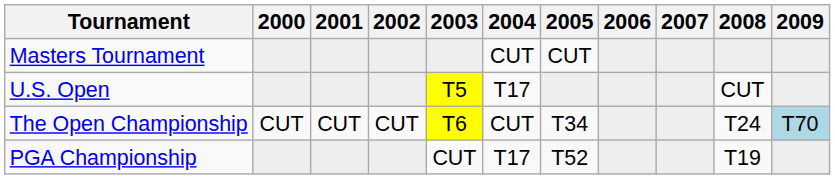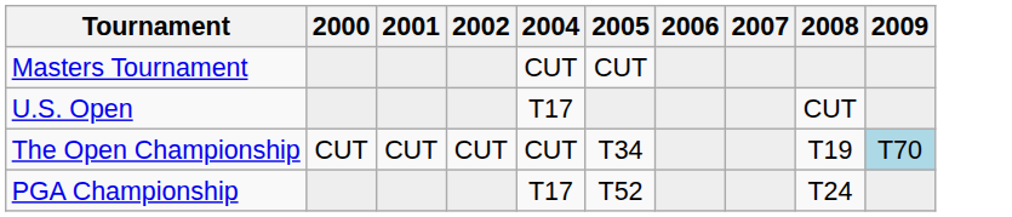 <table class="wikitable" style="font-size:95%;text-align:center;">
 <tr>
 <th>Tournament</th>
 <th>2000</th>
 <th>2001</th>
 <th>2002</th>
-<th>2003</th>
 <th>2004</th>
 <th>2005</th>
 <th>2006</th>
 <th>2007</th>
 <th>2008</th>
 <th>2009</th>
 </tr>
 <tr>
 <td align=left><a href='#'>Masters Tournament</a></td>
-<td style="background:#eeeeee;"></td>
 <td style="background:#eeeeee;"></td>
 <td style="background:#eeeeee;"></td>
 <td style="background:#eeeeee;"></td>
 <td>CUT</td>
 <td>CUT</td>
 <td style="background:#eeeeee;"></td>
 <td style="background:#eeeeee;"></td>
 <td style="background:#eeeeee;"></td>
 <td style="background:#eeeeee;"></td>
 </tr>
 <tr>
 <td align=left><a href='#'>U.S. Open</a></td>
 <td style="background:#eeeeee;"></td>
 <td style="background:#eeeeee;"></td>
 <td style="background:#eeeeee;"></td>
-<td style="background:yellow;">T5</td>
 <td>T17</td>
 <td style="background:#eeeeee;"></td>
 <td style="background:#eeeeee;"></td>
 <td style="background:#eeeeee;"></td>
 <td>CUT</td>
 <td style="background:#eeeeee;"></td>
 </tr>
 <tr>
 <td align=left><a href='#'>The Open Championship</a></td>
 <td>CUT</td>
 <td>CUT</td>
 <td>CUT</td>
-<td style="background:yellow;">T6</td>
 <td>CUT</td>
 <td>T34</td>
 <td style="background:#eeeeee;"></td>
 <td style="background:#eeeeee;"></td>
-<td>T24</td>
+<td>T19</td>
 <td style="background: lightblue;">T70</td>
 </tr>
 <tr>
 <td align=left><a href='#'>PGA Championship</a></td>
 <td style="background:#eeeeee;"></td>
 <td style="background:#eeeeee;"></td>
 <td style="background:#eeeeee;"></td>
-<td>CUT</td>
 <td>T17</td>
 <td>T52</td>
 <td style="background:#eeeeee;"></td>
 <td style="background:#eeeeee;"></td>
-<td>T19</td>
+<td>T24</td>
 <td style="background:#eeeeee;"></td>
 </tr>
 </table>
